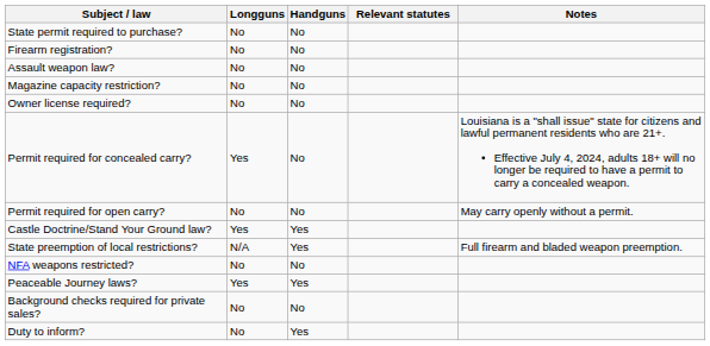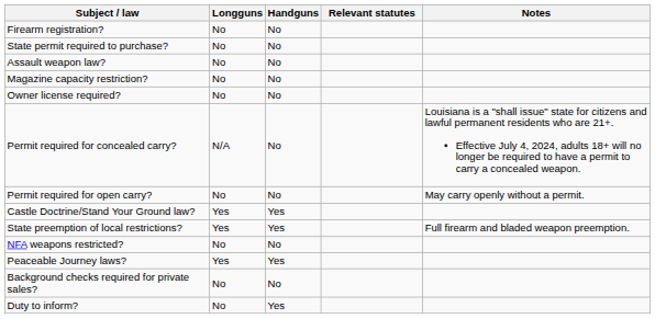 <table class="wikitable" style="font-size:85%; width:95%;">
 <tr>
 <th scope="col" style="width:260px;">Subject / law</th>
 <th scope="col" style="width:50px;">Longguns</th>
 <th scope="col" style="width:50px;">Handguns</th>
 <th scope="col" style="width:125px;">Relevant statutes</th>
 <th>Notes</th>
 </tr>
 <tr>
-<td>State permit required to purchase?</td>
+<td>Firearm registration?</td>
 <td>No</td>
 <td>No</td>
 <td></td>
 <td></td>
 </tr>
 <tr>
-<td>Firearm registration?</td>
+<td>State permit required to purchase?</td>
 <td>No</td>
 <td>No</td>
 <td></td>
 <td></td>
 </tr>
 <tr>
 <td>Assault weapon law?</td>
 <td>No</td>
 <td>No</td>
 <td></td>
 <td></td>
 </tr>
 <tr>
 <td>Magazine capacity restriction?</td>
 <td>No</td>
 <td>No</td>
 <td></td>
 <td></td>
 </tr>
 <tr>
 <td>Owner license required?</td>
 <td>No</td>
 <td>No</td>
 <td></td>
 <td></td>
 </tr>
 <tr>
 <td>Permit required for concealed carry?</td>
-<td>Yes</td>
+<td>N/A</td>
 <td>No</td>
 <td><br></td>
 <td>Louisiana is a "shall issue" state for citizens and lawful permanent residents who are 21+.<br><ul><li>Effective July 4, 2024, adults 18+ will no longer be required to have a permit to carry a concealed weapon.</li></ul></td>
 </tr>
 <tr>
 <td>Permit required for open carry?</td>
 <td>No</td>
 <td>No</td>
 <td></td>
 <td>May carry openly without a permit.</td>
 </tr>
 <tr>
 <td>Castle Doctrine/Stand Your Ground law?</td>
 <td>Yes</td>
 <td>Yes</td>
 <td></td>
 <td></td>
 </tr>
 <tr>
 <td>State preemption of local restrictions?</td>
-<td>N/A</td>
+<td>Yes</td>
 <td>Yes</td>
 <td></td>
 <td>Full firearm and bladed weapon preemption.</td>
 </tr>
 <tr>
 <td><a href='#'>NFA</a> weapons restricted?</td>
 <td>No</td>
 <td>No</td>
 <td></td>
 <td></td>
 </tr>
 <tr>
 <td>Peaceable Journey laws?</td>
 <td>Yes</td>
 <td>Yes</td>
 <td></td>
 <td></td>
 </tr>
 <tr>
 <td>Background checks required for private sales?</td>
 <td>No</td>
 <td>No</td>
 <td></td>
 <td></td>
 </tr>
 <tr>
 <td>Duty to inform?</td>
 <td>No</td>
 <td>Yes</td>
 <td></td>
 <td></td>
 </tr>
 </table>
